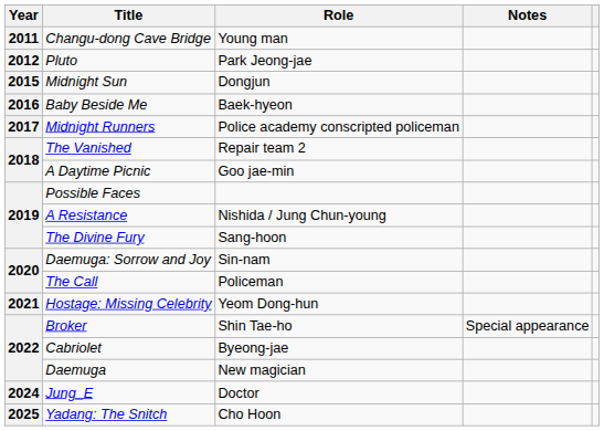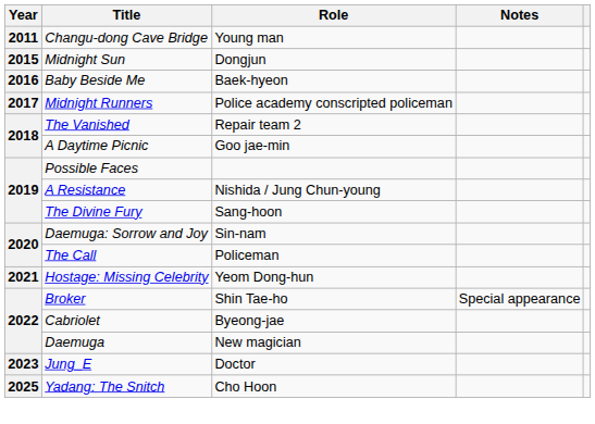 <table class="wikitable sortable plainrowheaders">
 <tr>
 <th>Year</th>
 <th>Title</th>
 <th>Role</th>
 <th class="unsortable">Notes</th>
 <th scope="col" class="unsortable"></th>
 </tr>
 <tr>
 <th scope="row">2011</th>
 <td><em>Changu-dong Cave Bridge</em></td>
 <td>Young man</td>
-<td></td>
-<td></td>
-</tr>
-<tr>
-<th scope="row">2012</th>
-<td><em>Pluto</em></td>
-<td>Park Jeong-jae</td>
 <td></td>
 <td></td>
 </tr>
 <tr>
 <th scope="row">2015</th>
 <td><em>Midnight Sun</em></td>
 <td>Dongjun</td>
 <td></td>
 <td></td>
 </tr>
 <tr>
 <th scope="row">2016</th>
 <td><em>Baby Beside Me</em></td>
 <td>Baek-hyeon</td>
 <td></td>
 <td></td>
 </tr>
 <tr>
 <th scope="row">2017</th>
 <td><em><a href='#'>Midnight Runners</a></em></td>
 <td>Police academy conscripted policeman</td>
 <td></td>
 <td></td>
 </tr>
 <tr>
 <th scope="row" rowspan="2">2018</th>
 <td><em><a href='#'>The Vanished</a></em></td>
 <td>Repair team 2</td>
 <td></td>
 <td></td>
 </tr>
 <tr>
 <td><em>A Daytime Picnic</em></td>
 <td>Goo jae-min</td>
 <td></td>
 <td></td>
 </tr>
 <tr>
 <th scope="row"  rowspan="3">2019</th>
 <td><em>Possible Faces</em></td>
 <td></td>
 <td></td>
 <td></td>
 </tr>
 <tr>
 <td><em><a href='#'>A Resistance</a></em></td>
 <td>Nishida / Jung Chun-young</td>
 <td></td>
 <td></td>
 </tr>
 <tr>
 <td><em><a href='#'>The Divine Fury</a></em></td>
 <td>Sang-hoon</td>
 <td></td>
 <td></td>
 </tr>
 <tr>
 <th scope="row" rowspan="2">2020</th>
 <td><em>Daemuga: Sorrow and Joy</em></td>
 <td>Sin-nam</td>
 <td></td>
 <td></td>
 </tr>
 <tr>
 <td><em><a href='#'>The Call</a></em></td>
 <td>Policeman</td>
 <td></td>
 <td></td>
 </tr>
 <tr>
 <th scope="row">2021</th>
 <td><em><a href='#'>Hostage: Missing Celebrity</a></em></td>
 <td>Yeom Dong-hun</td>
 <td></td>
 <td></td>
 </tr>
 <tr>
 <th scope="row" rowspan=3>2022</th>
 <td><em><a href='#'>Broker</a></em></td>
 <td>Shin Tae-ho</td>
 <td>Special appearance</td>
 <td></td>
 </tr>
 <tr>
 <td><em>Cabriolet</em></td>
 <td>Byeong-jae</td>
 <td></td>
 <td></td>
 </tr>
 <tr>
 <td><em>Daemuga</em></td>
 <td>New magician</td>
 <td></td>
 <td></td>
 </tr>
 <tr>
-<th scope="row">2024</th>
+<th scope="row">2023</th>
 <td><em><a href='#'>Jung_E</a></em></td>
 <td>Doctor</td>
 <td></td>
 <td></td>
 </tr>
 <tr>
 <th scope="row">2025</th>
 <td><em><a href='#'>Yadang: The Snitch</a></em></td>
 <td>Cho Hoon</td>
 <td></td>
 <td></td>
 </tr>
 </table>
